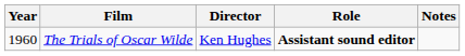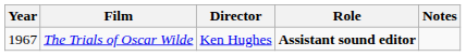 <table class="wikitable">
 <tr>
 <th>Year</th>
 <th>Film</th>
 <th>Director</th>
 <th>Role</th>
 <th>Notes</th>
 </tr>
 <tr>
-<td>1960</td>
+<td>1967</td>
 <td><em><a href='#'>The Trials of Oscar Wilde</a></em></td>
 <td><a href='#'>Ken Hughes</a></td>
 <td><strong>Assistant sound editor</strong></td>
 <td><small></small></td>
 </tr>
 </table>
